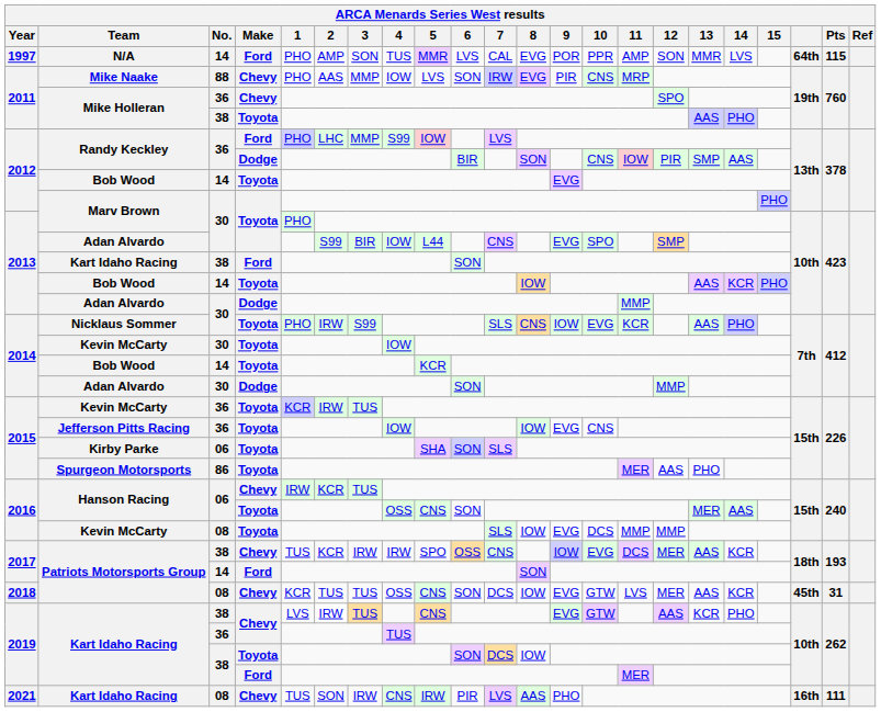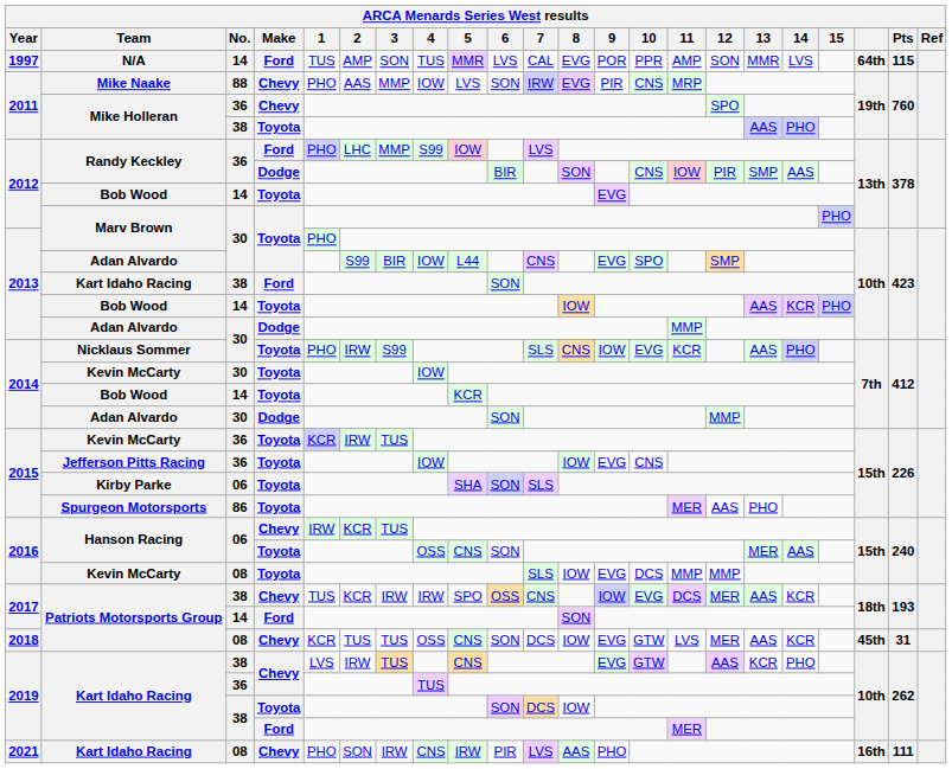 <table class="wikitable" style="text-align:center; font-size:75%">
 <tr>
 <th colspan=23><a href='#'>ARCA Menards Series West</a> results</th>
 </tr>
 <tr>
 <th>Year</th>
 <th>Team</th>
 <th>No.</th>
 <th>Make</th>
 <th>1</th>
 <th>2</th>
 <th>3</th>
 <th>4</th>
 <th>5</th>
 <th>6</th>
 <th>7</th>
 <th>8</th>
 <th>9</th>
 <th>10</th>
 <th>11</th>
 <th>12</th>
 <th>13</th>
 <th>14</th>
 <th>15</th>
 <th></th>
 <th>Pts</th>
 <th>Ref</th>
 </tr>
 <tr>
 <th><a href='#'>1997</a></th>
 <th>N/A</th>
 <th>14</th>
 <th><a href='#'>Ford</a></th>
-<td><a href='#'>PHO</a></td>
+<td><a href='#'>TUS</a></td>
 <td><a href='#'>AMP</a></td>
 <td><a href='#'>SON</a></td>
 <td><a href='#'>TUS</a></td>
 <td style="background:#EFCFFF;"><a href='#'>MMR</a><br></td>
 <td><a href='#'>LVS</a></td>
 <td><a href='#'>CAL</a></td>
 <td><a href='#'>EVG</a></td>
 <td><a href='#'>POR</a></td>
 <td><a href='#'>PPR</a></td>
 <td><a href='#'>AMP</a></td>
 <td><a href='#'>SON</a></td>
 <td><a href='#'>MMR</a></td>
 <td><a href='#'>LVS</a></td>
 <td></td>
 <th>64th</th>
 <th>115</th>
 <th></th>
 </tr>
 <tr>
 <th rowspan=3><a href='#'>2011</a></th>
 <th><a href='#'>Mike Naake</a></th>
 <th>88</th>
 <th><a href='#'>Chevy</a></th>
 <td><a href='#'>PHO</a></td>
 <td><a href='#'>AAS</a></td>
 <td><a href='#'>MMP</a></td>
 <td><a href='#'>IOW</a></td>
 <td><a href='#'>LVS</a></td>
 <td><a href='#'>SON</a></td>
 <td style="background:#CFCFFF;"><a href='#'>IRW</a><br></td>
 <td style="background:#EFCFFF;"><a href='#'>EVG</a><br></td>
 <td><a href='#'>PIR</a></td>
 <td style="background:#DFFFDF;"><a href='#'>CNS</a><br></td>
 <td style="background:#DFFFDF;"><a href='#'>MRP</a><br></td>
 <td colspan=4></td>
 <th rowspan=3>19th</th>
 <th rowspan=3>760</th>
 <th rowspan=3></th>
 </tr>
 <tr>
 <th rowspan=2>Mike Holleran</th>
 <th>36</th>
 <th><a href='#'>Chevy</a></th>
 <td colspan=11></td>
 <td style="background:#DFFFDF;"><a href='#'>SPO</a><br></td>
 <td colspan=3></td>
 </tr>
 <tr>
 <th>38</th>
 <th><a href='#'>Toyota</a></th>
 <td colspan=12></td>
 <td style="background:#CFCFFF;"><a href='#'>AAS</a><br></td>
 <td style="background:#CFCFFF;"><a href='#'>PHO</a><br></td>
 <td></td>
 </tr>
 <tr>
 <th rowspan=4><a href='#'>2012</a></th>
 <th rowspan=2>Randy Keckley</th>
 <th rowspan=2>36</th>
 <th><a href='#'>Ford</a></th>
 <td style="background:#CFCFFF;"><a href='#'>PHO</a><br></td>
 <td style="background:#DFFFDF;"><a href='#'>LHC</a><br></td>
 <td style="background:#DFFFDF;"><a href='#'>MMP</a><br></td>
 <td style="background:#DFFFDF;"><a href='#'>S99</a><br></td>
 <td style="background:#FFCFCF;"><a href='#'>IOW</a><br></td>
 <td></td>
 <td style="background:#EFCFFF;"><a href='#'>LVS</a><br></td>
 <td colspan=8></td>
 <th rowspan=4>13th</th>
 <th rowspan=4>378</th>
 <th rowspan=4></th>
 </tr>
 <tr>
 <th><a href='#'>Dodge</a></th>
 <td colspan=5></td>
 <td style="background:#DFFFDF;"><a href='#'>BIR</a><br></td>
 <td></td>
 <td style="background:#EFCFFF;"><a href='#'>SON</a><br></td>
 <td></td>
 <td style="background:#DFFFDF;"><a href='#'>CNS</a><br></td>
 <td style="background:#FFCFCF;"><a href='#'>IOW</a><br></td>
 <td style="background:#DFFFDF;"><a href='#'>PIR</a><br></td>
 <td style="background:#DFFFDF;"><a href='#'>SMP</a><br></td>
 <td style="background:#DFFFDF;"><a href='#'>AAS</a><br></td>
 <td></td>
 </tr>
 <tr>
 <th>Bob Wood</th>
 <th>14</th>
 <th><a href='#'>Toyota</a></th>
 <td colspan=8></td>
 <td style="background:#EFCFFF;"><a href='#'>EVG</a><br></td>
 <td colspan=6></td>
 </tr>
 <tr>
 <th rowspan=2>Marv Brown</th>
 <th rowspan=3>30</th>
 <th rowspan=3><a href='#'>Toyota</a></th>
 <td colspan=14></td>
 <td style="background:#CFCFFF;"><a href='#'>PHO</a><br></td>
 </tr>
 <tr>
 <th rowspan=5><a href='#'>2013</a></th>
 <td style="background:#DFFFDF;"><a href='#'>PHO</a><br></td>
 <td colspan=14></td>
 <th rowspan=5>10th</th>
 <th rowspan=5>423</th>
 <th rowspan=5></th>
 </tr>
 <tr>
 <th>Adan Alvardo</th>
 <td></td>
 <td style="background:#DFFFDF;"><a href='#'>S99</a><br></td>
 <td style="background:#DFFFDF;"><a href='#'>BIR</a><br></td>
 <td style="background:#DFFFDF;"><a href='#'>IOW</a><br></td>
 <td style="background:#DFFFDF;"><a href='#'>L44</a><br></td>
 <td></td>
 <td style="background:#EFCFFF;"><a href='#'>CNS</a><br></td>
 <td></td>
 <td style="background:#DFFFDF;"><a href='#'>EVG</a><br></td>
 <td style="background:#DFFFDF;"><a href='#'>SPO</a><br></td>
 <td></td>
 <td style="background:#FFDF9F;"><a href='#'>SMP</a><br></td>
 <td colspan=3></td>
 </tr>
 <tr>
 <th>Kart Idaho Racing</th>
 <th>38</th>
 <th><a href='#'>Ford</a></th>
 <td colspan=5></td>
 <td style="background:#DFFFDF;"><a href='#'>SON</a><br></td>
 <td colspan=9></td>
 </tr>
 <tr>
 <th>Bob Wood</th>
 <th>14</th>
 <th><a href='#'>Toyota</a></th>
 <td colspan=7></td>
 <td style="background:#FFDF9F;"><a href='#'>IOW</a><br></td>
 <td colspan=4></td>
 <td style="background:#EFCFFF;"><a href='#'>AAS</a><br></td>
 <td style="background:#EFCFFF;"><a href='#'>KCR</a><br></td>
 <td style="background:#CFCFFF;"><a href='#'>PHO</a><br></td>
 </tr>
 <tr>
 <th>Adan Alvardo</th>
 <th rowspan=2>30</th>
 <th><a href='#'>Dodge</a></th>
 <td colspan=10></td>
 <td style="background:#DFFFDF;"><a href='#'>MMP</a><br></td>
 <td colspan=4></td>
 </tr>
 <tr>
 <th rowspan=4><a href='#'>2014</a></th>
 <th>Nicklaus Sommer</th>
 <th><a href='#'>Toyota</a></th>
 <td style="background:#DFFFDF;"><a href='#'>PHO</a><br></td>
 <td style="background:#DFFFDF;"><a href='#'>IRW</a><br></td>
 <td style="background:#DFFFDF;"><a href='#'>S99</a><br></td>
 <td colspan=3></td>
 <td style="background:#DFFFDF;"><a href='#'>SLS</a><br></td>
 <td style="background:#FFDF9F;"><a href='#'>CNS</a><br></td>
 <td style="background:#DFFFDF;"><a href='#'>IOW</a><br></td>
 <td style="background:#DFFFDF;"><a href='#'>EVG</a><br></td>
 <td style="background:#DFFFDF;"><a href='#'>KCR</a><br></td>
 <td></td>
 <td style="background:#DFFFDF;"><a href='#'>AAS</a><br></td>
 <td style="background:#CFCFFF;"><a href='#'>PHO</a><br></td>
 <td></td>
 <th rowspan=4>7th</th>
 <th rowspan=4>412</th>
 <th rowspan=4></th>
 </tr>
 <tr>
 <th>Kevin McCarty</th>
 <th>30</th>
 <th><a href='#'>Toyota</a></th>
 <td colspan=3></td>
 <td style="background:#DFFFDF;"><a href='#'>IOW</a><br></td>
 <td colspan=11></td>
 </tr>
 <tr>
 <th>Bob Wood</th>
 <th>14</th>
 <th><a href='#'>Toyota</a></th>
 <td colspan=4></td>
 <td style="background:#DFFFDF;"><a href='#'>KCR</a><br></td>
 <td colspan=10></td>
 </tr>
 <tr>
 <th>Adan Alvardo</th>
 <th>30</th>
 <th><a href='#'>Dodge</a></th>
 <td colspan=5></td>
 <td style="background:#DFFFDF;"><a href='#'>SON</a><br></td>
 <td colspan=5></td>
 <td style="background:#DFFFDF;"><a href='#'>MMP</a><br></td>
 <td colspan=3></td>
 </tr>
 <tr>
 <th rowspan=4><a href='#'>2015</a></th>
 <th>Kevin McCarty</th>
 <th>36</th>
 <th><a href='#'>Toyota</a></th>
 <td style="background:#CFCFFF;"><a href='#'>KCR</a><br></td>
 <td style="background:#DFFFDF;"><a href='#'>IRW</a><br></td>
 <td style="background:#DFFFDF;"><a href='#'>TUS</a><br></td>
 <td colspan=12></td>
 <th rowspan=4>15th</th>
 <th rowspan=4>226</th>
 <th rowspan=4></th>
 </tr>
 <tr>
 <th><a href='#'>Jefferson Pitts Racing</a></th>
 <th>36</th>
 <th><a href='#'>Toyota</a></th>
 <td colspan=3></td>
 <td style="background:#DFFFDF;"><a href='#'>IOW</a><br></td>
 <td colspan=3></td>
 <td style="background:#DFFFDF;"><a href='#'>IOW</a><br></td>
 <td><a href='#'>EVG</a></td>
 <td><a href='#'>CNS</a></td>
 <td colspan=6></td>
 </tr>
 <tr>
 <th>Kirby Parke</th>
 <th>06</th>
 <th><a href='#'>Toyota</a></th>
 <td colspan=4></td>
 <td style="background:#EFCFFF;"><a href='#'>SHA</a><br></td>
 <td style="background:#CFCFFF;"><a href='#'>SON</a><br></td>
 <td style="background:#EFCFFF;"><a href='#'>SLS</a><br></td>
 <td colspan=8></td>
 </tr>
 <tr>
 <th><a href='#'>Spurgeon Motorsports</a></th>
 <th>86</th>
 <th><a href='#'>Toyota</a></th>
 <td colspan=10></td>
 <td style="background:#EFCFFF;"><a href='#'>MER</a><br></td>
 <td><a href='#'>AAS</a></td>
 <td><a href='#'>PHO</a></td>
 <td colspan=2></td>
 </tr>
 <tr>
 <th rowspan=3><a href='#'>2016</a></th>
 <th rowspan=2>Hanson Racing</th>
 <th rowspan=2>06</th>
 <th><a href='#'>Chevy</a></th>
 <td style="background:#DFFFDF;"><a href='#'>IRW</a><br></td>
 <td style="background:#DFFFDF;"><a href='#'>KCR</a><br></td>
 <td style="background:#DFFFDF;"><a href='#'>TUS</a><br></td>
 <td colspan=12></td>
 <th rowspan=3>15th</th>
 <th rowspan=3>240</th>
 <th rowspan=3></th>
 </tr>
 <tr>
 <th><a href='#'>Toyota</a></th>
 <td colspan=3></td>
 <td style="background:#DFFFDF;"><a href='#'>OSS</a><br></td>
 <td style="background:#DFFFDF;"><a href='#'>CNS</a><br></td>
 <td><a href='#'>SON</a></td>
 <td colspan=6></td>
 <td style="background:#DFFFDF;"><a href='#'>MER</a><br></td>
 <td style="background:#DFFFDF;"><a href='#'>AAS</a><br></td>
 <td></td>
 </tr>
 <tr>
 <th>Kevin McCarty</th>
 <th>08</th>
 <th><a href='#'>Toyota</a></th>
 <td colspan=6></td>
 <td style="background:#DFFFDF;"><a href='#'>SLS</a><br></td>
 <td><a href='#'>IOW</a></td>
 <td><a href='#'>EVG</a></td>
 <td><a href='#'>DCS</a></td>
 <td><a href='#'>MMP</a></td>
 <td><a href='#'>MMP</a></td>
 <td colspan=3></td>
 </tr>
 <tr>
 <th rowspan=2><a href='#'>2017</a></th>
 <th rowspan=3><a href='#'>Patriots Motorsports Group</a></th>
 <th>38</th>
 <th><a href='#'>Chevy</a></th>
 <td><a href='#'>TUS</a></td>
 <td><a href='#'>KCR</a></td>
 <td><a href='#'>IRW</a></td>
 <td><a href='#'>IRW</a></td>
 <td><a href='#'>SPO</a></td>
 <td style="background:#FFDF9F;"><a href='#'>OSS</a><br></td>
 <td style="background:#DFFFDF;"><a href='#'>CNS</a><br></td>
 <td></td>
 <td style="background:#CFCFFF;"><a href='#'>IOW</a><br></td>
 <td style="background:#DFFFDF;"><a href='#'>EVG</a><br></td>
 <td style="background:#EFCFFF;"><a href='#'>DCS</a><br></td>
 <td style="background:#DFFFDF;"><a href='#'>MER</a><br></td>
 <td style="background:#DFFFDF;"><a href='#'>AAS</a><br></td>
 <td><a href='#'>KCR</a></td>
 <td></td>
 <th rowspan=2>18th</th>
 <th rowspan=2>193</th>
 <th rowspan=2></th>
 </tr>
 <tr>
 <th>14</th>
 <th><a href='#'>Ford</a></th>
 <td colspan=7></td>
 <td style="background:#EFCFFF;"><a href='#'>SON</a><br></td>
 <td colspan=7></td>
 </tr>
 <tr>
 <th><a href='#'>2018</a></th>
 <th>08</th>
 <th><a href='#'>Chevy</a></th>
 <td><a href='#'>KCR</a></td>
 <td><a href='#'>TUS</a></td>
 <td><a href='#'>TUS</a></td>
 <td><a href='#'>OSS</a></td>
 <td style="background:#DFFFDF;"><a href='#'>CNS</a><br></td>
 <td><a href='#'>SON</a></td>
 <td><a href='#'>DCS</a></td>
 <td><a href='#'>IOW</a></td>
 <td><a href='#'>EVG</a></td>
 <td><a href='#'>GTW</a></td>
 <td><a href='#'>LVS</a></td>
 <td><a href='#'>MER</a></td>
 <td><a href='#'>AAS</a></td>
 <td><a href='#'>KCR</a></td>
 <td></td>
 <th>45th</th>
 <th>31</th>
 <th></th>
 </tr>
 <tr>
 <th rowspan=4><a href='#'>2019</a></th>
 <th rowspan=4><a href='#'>Kart Idaho Racing</a></th>
 <th>38</th>
 <th rowspan=2><a href='#'>Chevy</a></th>
 <td><a href='#'>LVS</a></td>
 <td style="background:#FFFFFF;"><a href='#'>IRW</a><br></td>
 <td style="background:#FFDF9F;"><a href='#'>TUS</a><br></td>
 <td></td>
 <td style="background:#FFDF9F;"><a href='#'>CNS</a><br></td>
 <td colspan=3></td>
 <td style="background:#DFFFDF;"><a href='#'>EVG</a><br></td>
 <td style="background:#EFCFFF;"><a href='#'>GTW</a><br></td>
 <td></td>
 <td style="background:#EFCFFF;"><a href='#'>AAS</a><br></td>
 <td><a href='#'>KCR</a></td>
 <td><a href='#'>PHO</a></td>
 <td></td>
 <th rowspan=4>10th</th>
 <th rowspan=4>262</th>
 <th rowspan=4></th>
 </tr>
 <tr>
 <th>36</th>
 <td colspan=3></td>
 <td style="background:#EFCFFF;"><a href='#'>TUS</a><br></td>
 <td colspan=11></td>
 </tr>
 <tr>
 <th rowspan=2>38</th>
 <th><a href='#'>Toyota</a></th>
 <td colspan=5></td>
 <td style="background:#EFCFFF;"><a href='#'>SON</a><br></td>
 <td style="background:#FFDF9F;"><a href='#'>DCS</a><br></td>
 <td><a href='#'>IOW</a></td>
 <td colspan=7></td>
 </tr>
 <tr>
 <th><a href='#'>Ford</a></th>
 <td colspan=10></td>
 <td style="background:#EFCFFF;"><a href='#'>MER</a><br></td>
 <td colspan=4></td>
 </tr>
 <tr>
 <th><a href='#'>2021</a></th>
 <th><a href='#'>Kart Idaho Racing</a></th>
 <th>08</th>
 <th><a href='#'>Chevy</a></th>
-<td><a href='#'>TUS</a></td>
+<td><a href='#'>PHO</a></td>
 <td><a href='#'>SON</a></td>
 <td><a href='#'>IRW</a></td>
 <td style="background:#DFFFDF;"><a href='#'>CNS</a><br></td>
 <td style="background:#DFFFDF;"><a href='#'>IRW</a><br></td>
 <td><a href='#'>PIR</a></td>
 <td style="background:#EFCFFF;"><a href='#'>LVS</a><br></td>
 <td style="background:#DFFFDF;"><a href='#'>AAS</a><br></td>
 <td><a href='#'>PHO</a></td>
 <td colspan=6></td>
 <th>16th</th>
 <th>111</th>
 <th></th>
 </tr>
 </table>
